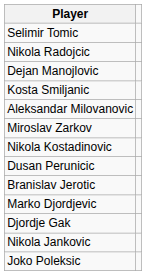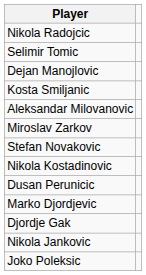 <table class="wikitable sortable">
 <tr>
 <th>Player</th>
 </tr>
 <tr>
-<td>Selimir Tomic</td>
+<td>Nikola Radojcic</td>
 <td></td>
 </tr>
 <tr>
-<td>Nikola Radojcic</td>
+<td>Selimir Tomic</td>
 <td></td>
 </tr>
 <tr>
 <td>Dejan Manojlovic</td>
 <td></td>
 </tr>
 <tr>
 <td>Kosta Smiljanic</td>
 <td></td>
 </tr>
 <tr>
 <td>Aleksandar Milovanovic</td>
 <td></td>
 </tr>
 <tr>
 <td>Miroslav Zarkov</td>
 <td></td>
 </tr>
 <tr>
+<td>Stefan Novakovic</td>
+<td></td>
+</tr>
+<tr>
 <td>Nikola Kostadinovic</td>
 <td></td>
 </tr>
 <tr>
 <td>Dusan Perunicic</td>
-<td></td>
-</tr>
-<tr>
-<td>Branislav Jerotic</td>
 <td></td>
 </tr>
 <tr>
 <td>Marko Djordjevic</td>
 <td></td>
 </tr>
 <tr>
 <td>Djordje Gak</td>
 <td></td>
 </tr>
 <tr>
 <td>Nikola Jankovic</td>
 <td></td>
 </tr>
 <tr>
 <td>Joko Poleksic</td>
 <td></td>
 </tr>
 </table>
